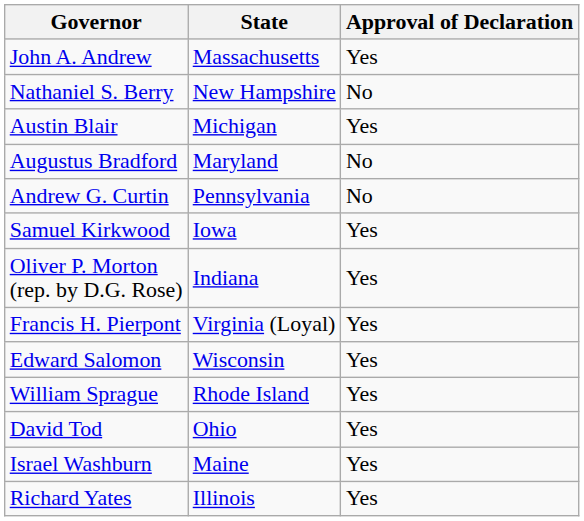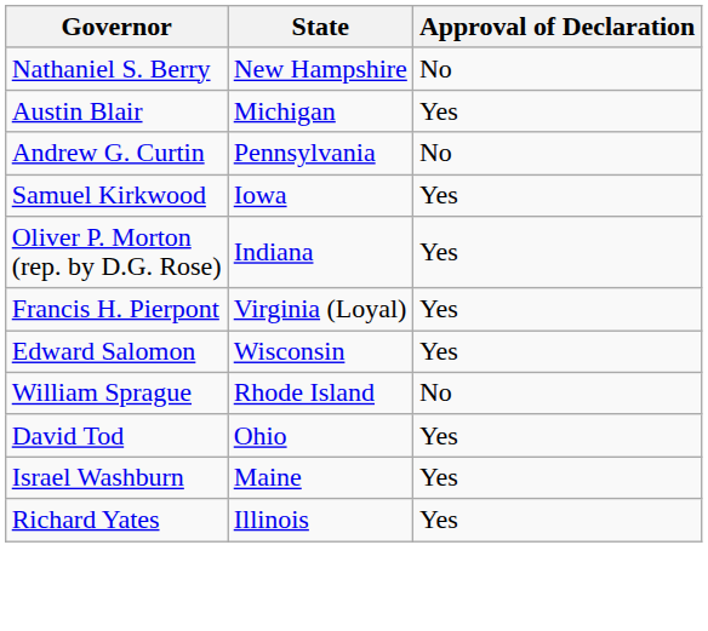 <table class="wikitable">
 <tr>
 <th>Governor</th>
 <th>State</th>
 <th>Approval of Declaration</th>
-</tr>
-<tr>
-<td><a href='#'>John A. Andrew</a></td>
-<td><a href='#'>Massachusetts</a></td>
-<td>Yes</td>
 </tr>
 <tr>
 <td><a href='#'>Nathaniel S. Berry</a></td>
 <td><a href='#'>New Hampshire</a></td>
 <td>No</td>
 </tr>
 <tr>
 <td><a href='#'>Austin Blair</a></td>
 <td><a href='#'>Michigan</a></td>
 <td>Yes</td>
-</tr>
-<tr>
-<td><a href='#'>Augustus Bradford</a></td>
-<td><a href='#'>Maryland</a></td>
-<td>No</td>
 </tr>
 <tr>
 <td><a href='#'>Andrew G. Curtin</a></td>
 <td><a href='#'>Pennsylvania</a></td>
 <td>No</td>
 </tr>
 <tr>
 <td><a href='#'>Samuel Kirkwood</a></td>
 <td><a href='#'>Iowa</a></td>
 <td>Yes</td>
 </tr>
 <tr>
 <td><a href='#'>Oliver P. Morton</a><br>(rep. by D.G. Rose)</td>
 <td><a href='#'>Indiana</a></td>
 <td>Yes</td>
 </tr>
 <tr>
 <td><a href='#'>Francis H. Pierpont</a></td>
 <td><a href='#'>Virginia</a> (Loyal)</td>
 <td>Yes</td>
 </tr>
 <tr>
 <td><a href='#'>Edward Salomon</a></td>
 <td><a href='#'>Wisconsin</a></td>
 <td>Yes</td>
 </tr>
 <tr>
 <td><a href='#'>William Sprague</a></td>
 <td><a href='#'>Rhode Island</a></td>
-<td>Yes</td>
+<td>No</td>
 </tr>
 <tr>
 <td><a href='#'>David Tod</a></td>
 <td><a href='#'>Ohio</a></td>
 <td>Yes</td>
 </tr>
 <tr>
 <td><a href='#'>Israel Washburn</a></td>
 <td><a href='#'>Maine</a></td>
 <td>Yes</td>
 </tr>
 <tr>
 <td><a href='#'>Richard Yates</a></td>
 <td><a href='#'>Illinois</a></td>
 <td>Yes</td>
 </tr>
 </table>
